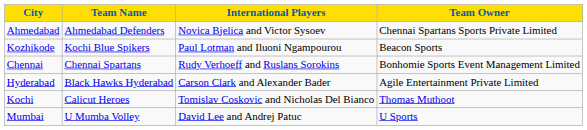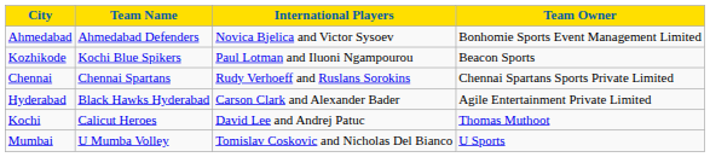 <table class="wikitable">
 <tr>
 <th style="background:#ffdf00;color:#025CAA">City</th>
 <th style="background:#ffdf00;color:#025CAA">Team Name</th>
 <th style="background:#ffdf00;color:#025CAA">International Players</th>
 <th style="background:#ffdf00;color:#025CAA">Team Owner</th>
 </tr>
 <tr>
 <td><a href='#'>Ahmedabad</a></td>
 <td><a href='#'>Ahmedabad Defenders</a></td>
 <td><a href='#'>Novica Bjelica</a> and Victor Sysoev</td>
-<td>Chennai Spartans Sports Private Limited</td>
+<td>Bonhomie Sports Event Management Limited</td>
 </tr>
 <tr>
 <td><a href='#'>Kozhikode</a></td>
 <td><a href='#'>Kochi Blue Spikers</a></td>
 <td><a href='#'>Paul Lotman</a> and Iluoni Ngampourou</td>
 <td>Beacon Sports</td>
 </tr>
 <tr>
 <td><a href='#'>Chennai</a></td>
 <td><a href='#'>Chennai Spartans</a></td>
 <td><a href='#'>Rudy Verhoeff</a> and <a href='#'>Ruslans Sorokins</a></td>
-<td>Bonhomie Sports Event Management Limited</td>
+<td>Chennai Spartans Sports Private Limited</td>
 </tr>
 <tr>
 <td><a href='#'>Hyderabad</a></td>
 <td><a href='#'>Black Hawks Hyderabad</a></td>
 <td><a href='#'>Carson Clark</a> and Alexander Bader</td>
 <td>Agile Entertainment Private Limited</td>
 </tr>
 <tr>
 <td><a href='#'>Kochi</a></td>
 <td><a href='#'>Calicut Heroes</a></td>
-<td><a href='#'>Tomislav Coskovic</a> and Nicholas Del Bianco</td>
+<td><a href='#'>David Lee</a> and Andrej Patuc</td>
 <td><a href='#'>Thomas Muthoot</a></td>
 </tr>
 <tr>
 <td><a href='#'>Mumbai</a></td>
 <td><a href='#'>U Mumba Volley</a></td>
-<td><a href='#'>David Lee</a> and Andrej Patuc</td>
+<td><a href='#'>Tomislav Coskovic</a> and Nicholas Del Bianco</td>
 <td><a href='#'>U Sports</a></td>
 </tr>
 </table>
